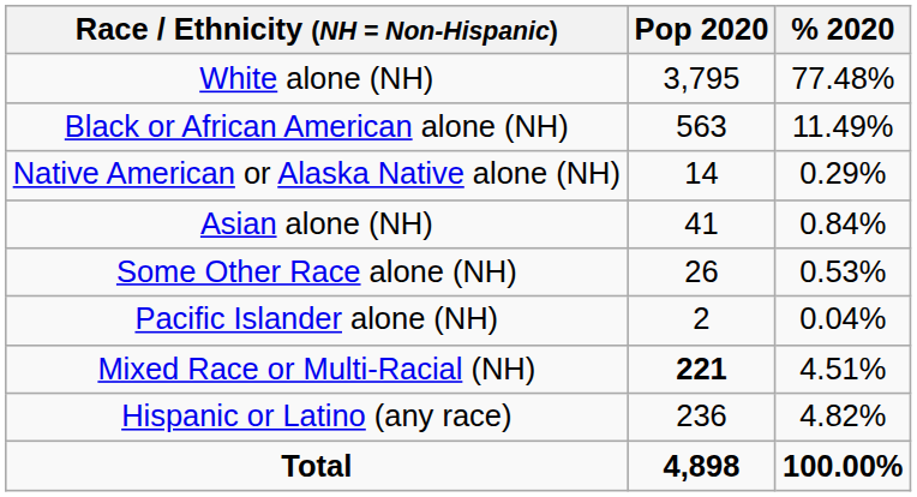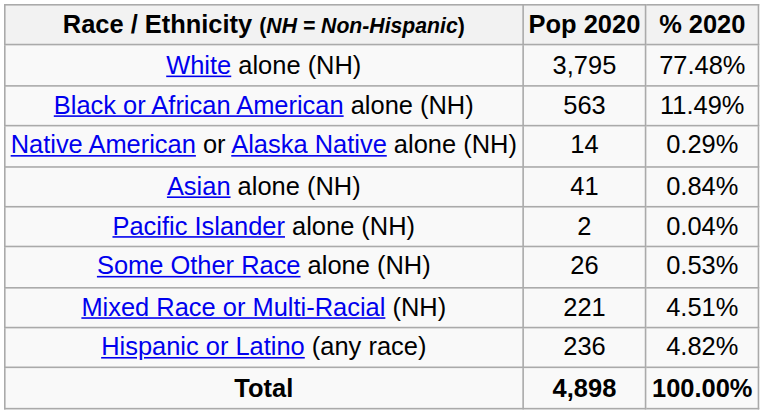 <table class="wikitable" style="text-align:center;">
 <tr>
 <th>Race / Ethnicity <small>(<em>NH = Non-Hispanic</em>)</small></th>
 <th>Pop 2020</th>
 <th>% 2020</th>
 </tr>
 <tr>
 <td><a href='#'>White</a> alone (NH)</td>
 <td>3,795</td>
 <td>77.48%</td>
 </tr>
 <tr>
 <td><a href='#'>Black or African American</a> alone (NH)</td>
 <td>563</td>
 <td>11.49%</td>
 </tr>
 <tr>
 <td><a href='#'>Native American</a> or <a href='#'>Alaska Native</a> alone (NH)</td>
 <td>14</td>
 <td>0.29%</td>
 </tr>
 <tr>
 <td><a href='#'>Asian</a> alone (NH)</td>
 <td>41</td>
 <td>0.84%</td>
 </tr>
 <tr>
+<td><a href='#'>Pacific Islander</a> alone (NH)</td>
+<td>2</td>
+<td>0.04%</td>
+</tr>
+<tr>
 <td><a href='#'>Some Other Race</a> alone (NH)</td>
 <td>26</td>
 <td>0.53%</td>
 </tr>
 <tr>
-<td><a href='#'>Pacific Islander</a> alone (NH)</td>
-<td>2</td>
-<td>0.04%</td>
-</tr>
-<tr>
 <td><a href='#'>Mixed Race or Multi-Racial</a> (NH)</td>
-<td><strong>221</strong></td>
+<td>221</td>
 <td>4.51%</td>
 </tr>
 <tr>
 <td><a href='#'>Hispanic or Latino</a> (any race)</td>
 <td>236</td>
 <td>4.82%</td>
 </tr>
 <tr>
 <td><strong>Total</strong></td>
 <td><strong>4,898</strong></td>
 <td><strong>100.00%</strong></td>
 </tr>
 </table>
